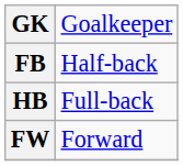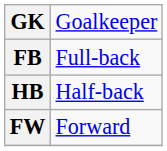 <table class="wikitable sortable plainrowheaders">
 <tr>
 <th>GK</th>
 <td colspan="3"><a href='#'>Goalkeeper</a></td>
 </tr>
 <tr>
 <th>FB</th>
-<td><a href='#'>Half-back</a></td>
+<td><a href='#'>Full-back</a></td>
 </tr>
 <tr>
 <th>HB</th>
-<td><a href='#'>Full-back</a></td>
+<td><a href='#'>Half-back</a></td>
 </tr>
 <tr>
 <th>FW</th>
 <td colspan="3"><a href='#'>Forward</a></td>
 </tr>
 <tr>
 </tr>
 </table>
